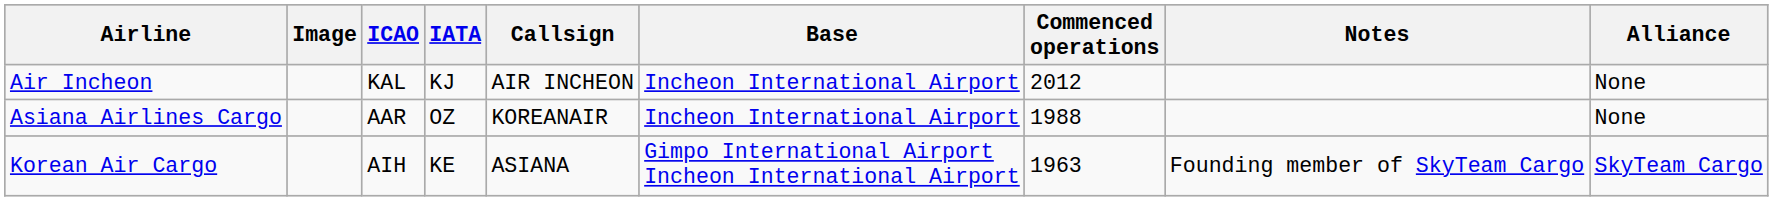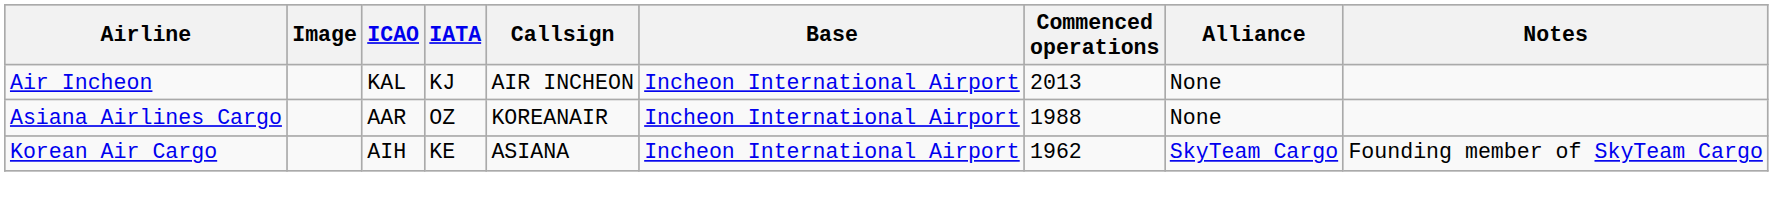 <table class="wikitable sortable">
 <tr valign="middle">
 <th>Airline</th>
 <th>Image</th>
 <th><a href='#'>ICAO</a></th>
 <th><a href='#'>IATA</a></th>
 <th>Callsign</th>
 <th>Base</th>
 <th>Commenced<br>operations</th>
+<th>Alliance</th>
 <th>Notes</th>
-<th>Alliance</th>
 </tr>
 <tr>
 <td><a href='#'>Air Incheon</a></td>
 <td></td>
 <td>KAL</td>
 <td>KJ</td>
 <td>AIR INCHEON</td>
 <td><a href='#'>Incheon International Airport</a></td>
-<td>2012</td>
+<td>2013</td>
+<td>None</td>
 <td></td>
-<td>None</td>
 </tr>
 <tr>
 <td><a href='#'>Asiana Airlines Cargo</a></td>
 <td></td>
 <td>AAR</td>
 <td>OZ</td>
 <td>KOREANAIR</td>
 <td><a href='#'>Incheon International Airport</a></td>
 <td>1988</td>
+<td>None</td>
 <td></td>
-<td>None</td>
 </tr>
 <tr>
 <td><a href='#'>Korean Air Cargo</a></td>
 <td></td>
 <td>AIH</td>
 <td>KE</td>
 <td>ASIANA</td>
-<td><a href='#'>Gimpo International Airport</a><br><a href='#'>Incheon International Airport</a></td>
-<td>1963</td>
+<td><a href='#'>Incheon International Airport</a></td>
+<td>1962</td>
+<td><a href='#'>SkyTeam Cargo</a></td>
 <td>Founding member of <a href='#'>SkyTeam Cargo</a></td>
-<td><a href='#'>SkyTeam Cargo</a></td>
 </tr>
 </table>
